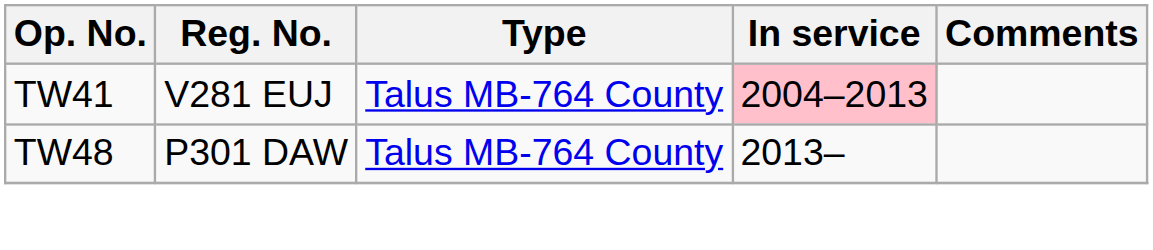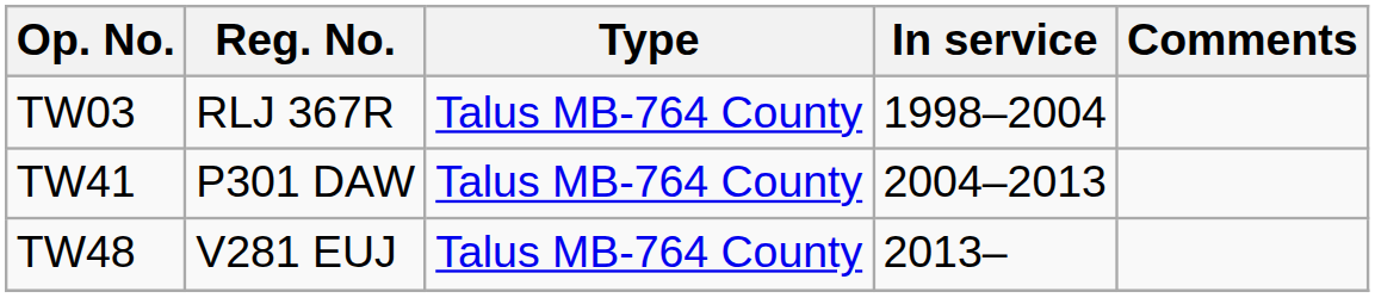 <table class="wikitable">
 <tr>
 <th>Op. No.</th>
 <th>Reg. No.</th>
 <th>Type</th>
 <th>In service</th>
 <th>Comments</th>
 </tr>
 <tr>
+<td>TW03</td>
+<td>RLJ 367R</td>
+<td><a href='#'>Talus MB-764 County</a></td>
+<td>1998–2004</td>
+<td></td>
+</tr>
+<tr>
 <td>TW41</td>
-<td>V281 EUJ</td>
+<td>P301 DAW</td>
 <td><a href='#'>Talus MB-764 County</a></td>
-<td style="background: pink;">2004–2013</td>
+<td>2004–2013</td>
 <td></td>
 </tr>
 <tr>
 <td>TW48</td>
-<td>P301 DAW</td>
+<td>V281 EUJ</td>
 <td><a href='#'>Talus MB-764 County</a></td>
 <td>2013–</td>
 <td></td>
 </tr>
 <tr>
 </tr>
 </table>
